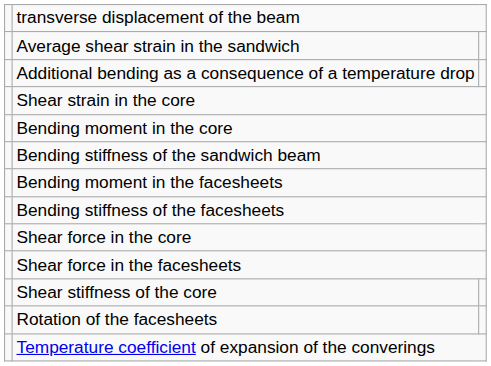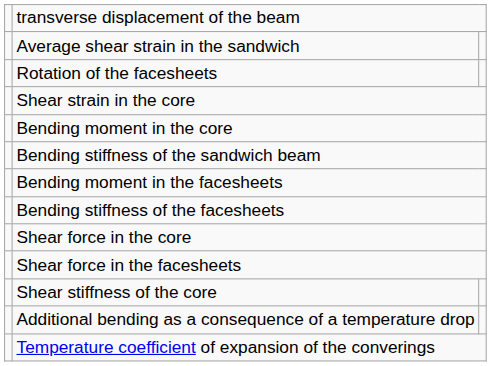 <table class="wikitable">
 <tr>
 <td></td>
 <td colspan="2">transverse displacement of the beam</td>
 </tr>
 <tr>
 <td></td>
 <td>Average shear strain in the sandwich</td>
 <td></td>
 </tr>
 <tr>
 <td></td>
-<td>Additional bending as a consequence of a temperature drop</td>
+<td>Rotation of the facesheets</td>
 <td></td>
 </tr>
 <tr>
 <td></td>
 <td colspan="2">Shear strain in the core</td>
 </tr>
 <tr>
 <td></td>
 <td colspan="2">Bending moment in the core</td>
 </tr>
 <tr>
 <td></td>
 <td colspan="2">Bending stiffness of the sandwich beam</td>
 </tr>
 <tr>
 <td></td>
 <td colspan="2">Bending moment in the facesheets</td>
 </tr>
 <tr>
 <td></td>
 <td colspan="2">Bending stiffness of the facesheets</td>
 </tr>
 <tr>
 <td></td>
 <td colspan="2">Shear force in the core</td>
 </tr>
 <tr>
 <td></td>
 <td colspan="2">Shear force in the facesheets</td>
 </tr>
 <tr>
 <td></td>
 <td>Shear stiffness of the core</td>
 </tr>
 <tr>
 <td></td>
-<td>Rotation of the facesheets</td>
+<td>Additional bending as a consequence of a temperature drop</td>
 <td></td>
 </tr>
 <tr>
 <td></td>
 <td colspan="2"><a href='#'>Temperature coefficient</a> of expansion of the converings</td>
 </tr>
 </table>
